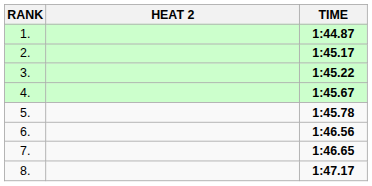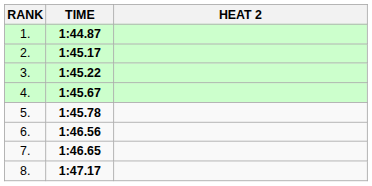 <table class="wikitable" style="border-collapse: collapse; font-size: 90%;">
 <tr>
 <th>RANK</th>
+<th style="width: 5em">TIME</th>
 <th style="width: 20em">HEAT 2</th>
-<th style="width: 5em">TIME</th>
 </tr>
 <tr style="background:#ccffcc;">
 <td align="center">1.</td>
+<td align="center"><strong>1:44.87</strong></td>
 <td></td>
-<td align="center"><strong>1:44.87</strong></td>
 </tr>
 <tr style="background:#ccffcc;">
 <td align="center">2.</td>
+<td align="center"><strong>1:45.17</strong></td>
 <td></td>
-<td align="center"><strong>1:45.17</strong></td>
 </tr>
 <tr style="background:#ccffcc;">
 <td align="center">3.</td>
+<td align="center"><strong>1:45.22</strong></td>
 <td></td>
-<td align="center"><strong>1:45.22</strong></td>
 </tr>
 <tr style="background:#ccffcc;">
 <td align="center">4.</td>
+<td align="center"><strong>1:45.67</strong></td>
 <td></td>
-<td align="center"><strong>1:45.67</strong></td>
 </tr>
 <tr>
 <td align="center">5.</td>
+<td align="center"><strong>1:45.78</strong></td>
 <td></td>
-<td align="center"><strong>1:45.78</strong></td>
 </tr>
 <tr>
 <td align="center">6.</td>
+<td align="center"><strong>1:46.56</strong></td>
 <td></td>
-<td align="center"><strong>1:46.56</strong></td>
 </tr>
 <tr>
 <td align="center">7.</td>
+<td align="center"><strong>1:46.65</strong></td>
 <td></td>
-<td align="center"><strong>1:46.65</strong></td>
 </tr>
 <tr>
 <td align="center">8.</td>
+<td align="center"><strong>1:47.17</strong></td>
 <td></td>
-<td align="center"><strong>1:47.17</strong></td>
 </tr>
 </table>
